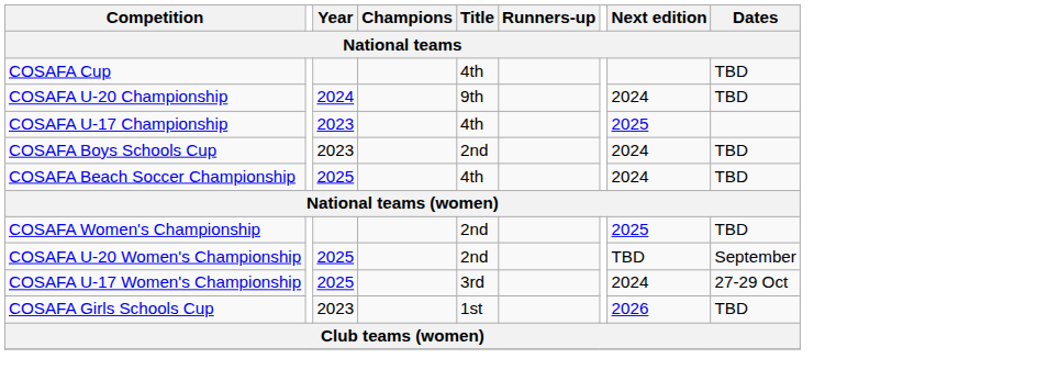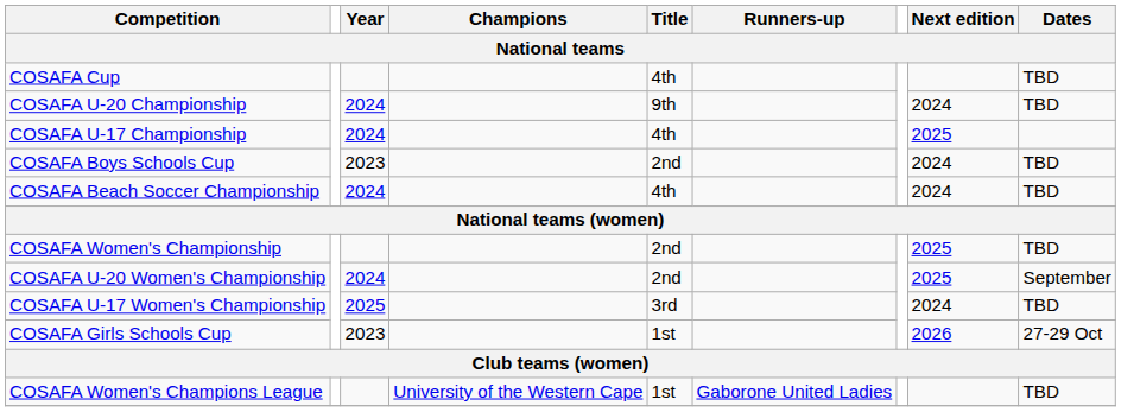 <table class="wikitable">
 <tr>
 <th>Competition</th>
 <td width="1%" rowspan=1 style="background-color:#ffffff;"></td>
 <th>Year</th>
 <th>Champions</th>
 <th>Title</th>
 <th>Runners-up</th>
 <td width="1%" rowspan=1 style="background-color:#ffffff;"></td>
 <th>Next edition</th>
 <th>Dates</th>
 </tr>
 <tr>
 <th colspan=9>National teams</th>
 </tr>
 <tr>
 <td><a href='#'>COSAFA Cup</a></td>
 <td width="1%" rowspan=5 style="background-color:#ffffff;"></td>
 <td></td>
 <td></td>
 <td>4th</td>
 <td></td>
 <td width="1%" rowspan=5 style="background-color:#ffffff;"></td>
 <td></td>
 <td>TBD</td>
 </tr>
 <tr>
 <td><a href='#'>COSAFA U-20 Championship</a></td>
 <td><a href='#'>2024</a></td>
 <td></td>
 <td>9th</td>
 <td></td>
 <td>2024</td>
 <td>TBD</td>
 </tr>
 <tr>
 <td><a href='#'>COSAFA U-17 Championship</a></td>
-<td><a href='#'>2023</a></td>
+<td><a href='#'>2024</a></td>
 <td></td>
 <td>4th</td>
 <td></td>
 <td><a href='#'>2025</a></td>
 <td></td>
 </tr>
 <tr>
 <td><a href='#'>COSAFA Boys Schools Cup</a></td>
 <td>2023</td>
 <td></td>
 <td>2nd</td>
 <td></td>
 <td>2024</td>
 <td>TBD</td>
 </tr>
 <tr>
 <td><a href='#'>COSAFA Beach Soccer Championship</a></td>
-<td><a href='#'>2025</a></td>
+<td><a href='#'>2024</a></td>
 <td></td>
 <td>4th</td>
 <td></td>
 <td>2024</td>
 <td>TBD</td>
 </tr>
 <tr>
 <th colspan=9>National teams (women)</th>
 </tr>
 <tr>
 <td><a href='#'>COSAFA Women's Championship</a></td>
 <td width="1%" rowspan=4 style="background-color:#ffffff;"></td>
 <td></td>
 <td></td>
 <td>2nd</td>
 <td></td>
 <td width="1%" rowspan=4 style="background-color:#ffffff;"></td>
 <td><a href='#'>2025</a></td>
 <td>TBD</td>
 </tr>
 <tr>
 <td><a href='#'>COSAFA U-20 Women's Championship</a></td>
-<td><a href='#'>2025</a></td>
+<td><a href='#'>2024</a></td>
 <td></td>
 <td>2nd</td>
 <td></td>
-<td>TBD</td>
+<td><a href='#'>2025</a></td>
 <td>September</td>
 </tr>
 <tr>
 <td><a href='#'>COSAFA U-17 Women's Championship</a></td>
 <td><a href='#'>2025</a></td>
 <td></td>
 <td>3rd</td>
 <td></td>
 <td>2024</td>
-<td>27-29 Oct</td>
+<td>TBD</td>
 </tr>
 <tr>
 <td><a href='#'>COSAFA Girls Schools Cup</a></td>
 <td>2023</td>
 <td></td>
 <td>1st</td>
 <td></td>
 <td><a href='#'>2026</a></td>
-<td>TBD</td>
+<td>27-29 Oct</td>
 </tr>
 <tr>
 <th colspan=9>Club teams (women)</th>
 </tr>
 <tr>
+<td><a href='#'>COSAFA Women's Champions League</a></td>
+<td width="1%" rowspan=1 style="background-color:#ffffff;"></td>
+<td></td>
+<td> <a href='#'>University of the Western Cape</a></td>
+<td>1st</td>
+<td> <a href='#'>Gaborone United Ladies</a></td>
+<td width="1%" rowspan=1 style="background-color:#ffffff;"></td>
+<td></td>
+<td>TBD</td>
+</tr>
+<tr>
 </tr>
 </table>
